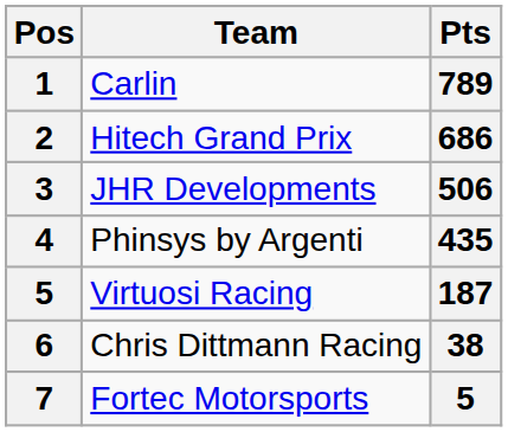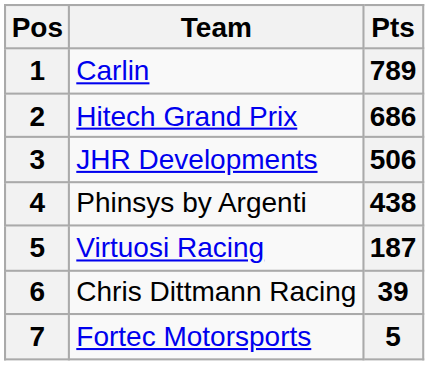 <table class="wikitable" style="font-size: 85%">
 <tr style="background:#f9f9f9">
 <th>Pos</th>
 <th>Team</th>
 <th>Pts</th>
 </tr>
 <tr>
 <th>1</th>
 <td><a href='#'>Carlin</a></td>
 <th>789</th>
 </tr>
 <tr>
 <th>2</th>
 <td><a href='#'>Hitech Grand Prix</a></td>
 <th>686</th>
 </tr>
 <tr>
 <th>3</th>
 <td><a href='#'>JHR Developments</a></td>
 <th>506</th>
 </tr>
 <tr>
 <th>4</th>
 <td>Phinsys by Argenti</td>
-<th>435</th>
+<th>438</th>
 </tr>
 <tr>
 <th>5</th>
 <td><a href='#'>Virtuosi Racing</a></td>
 <th>187</th>
 </tr>
 <tr>
 <th>6</th>
 <td>Chris Dittmann Racing</td>
-<th>38</th>
+<th>39</th>
 </tr>
 <tr>
 <th>7</th>
 <td><a href='#'>Fortec Motorsports</a></td>
 <th>5</th>
 </tr>
 </table>
